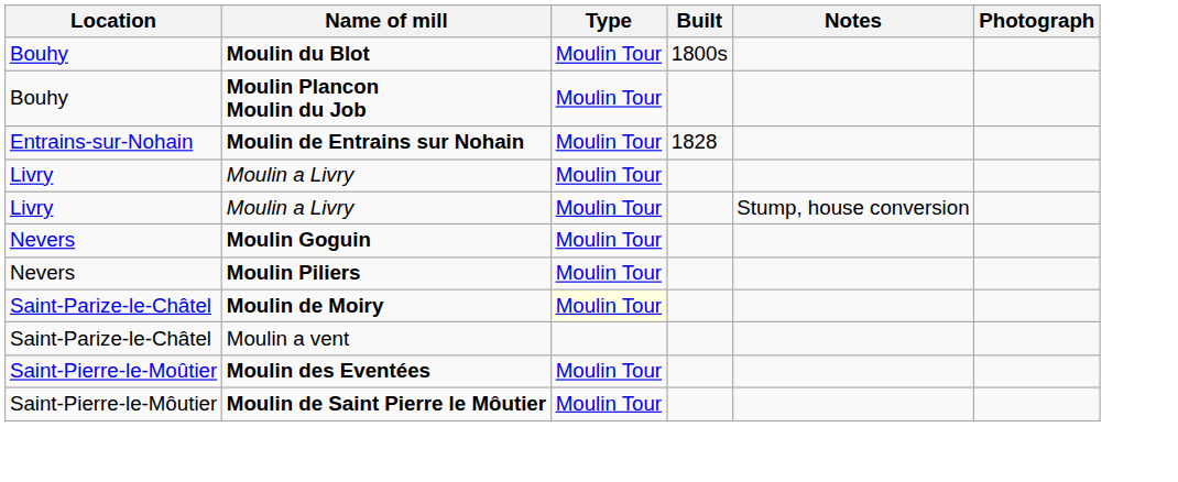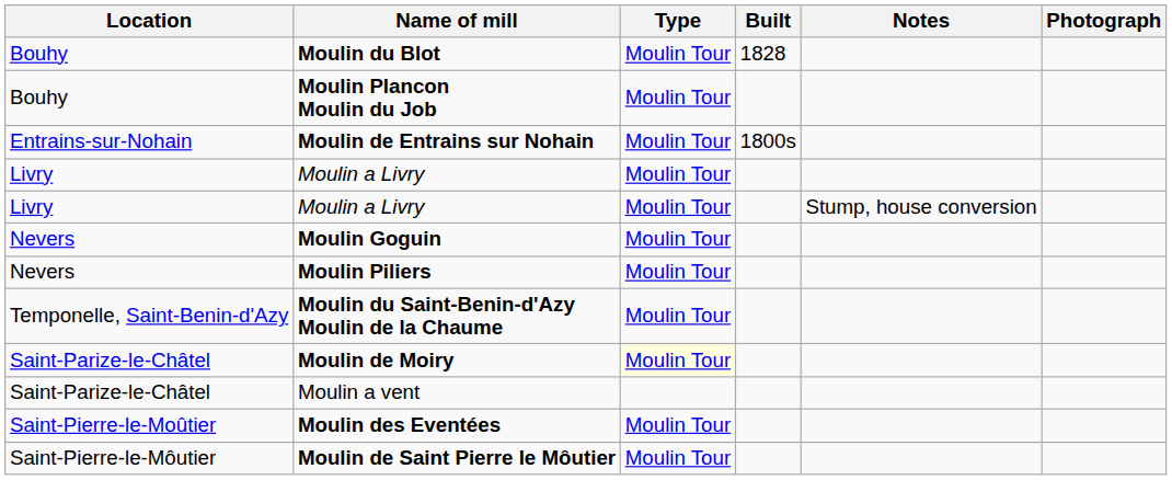 <table class="wikitable">
 <tr>
 <th>Location</th>
 <th>Name of mill</th>
 <th>Type</th>
 <th>Built</th>
 <th>Notes</th>
 <th>Photograph</th>
 </tr>
 <tr>
 <td><a href='#'>Bouhy</a></td>
 <td><strong>Moulin du Blot</strong></td>
 <td><a href='#'>Moulin Tour</a></td>
-<td>1800s</td>
+<td>1828</td>
 <td> </td>
 <td></td>
 </tr>
 <tr>
 <td>Bouhy</td>
 <td><strong>Moulin Plancon<br>Moulin du Job</strong></td>
 <td><a href='#'>Moulin Tour</a></td>
 <td></td>
 <td> </td>
 <td></td>
 </tr>
 <tr>
 <td><a href='#'>Entrains-sur-Nohain</a></td>
 <td><strong>Moulin de Entrains sur Nohain</strong></td>
 <td><a href='#'>Moulin Tour</a></td>
-<td>1828</td>
+<td>1800s</td>
 <td></td>
 <td></td>
 </tr>
 <tr>
 <td><a href='#'>Livry</a></td>
 <td><em>Moulin a Livry</em></td>
 <td><a href='#'>Moulin Tour</a></td>
 <td></td>
 <td> </td>
 <td></td>
 </tr>
 <tr>
 <td><a href='#'>Livry</a></td>
 <td><em>Moulin a Livry</em></td>
 <td><a href='#'>Moulin Tour</a></td>
 <td></td>
 <td>Stump, house conversion<br> </td>
 <td></td>
 </tr>
 <tr>
 <td><a href='#'>Nevers</a></td>
 <td><strong>Moulin Goguin</strong></td>
 <td><a href='#'>Moulin Tour</a></td>
 <td></td>
 <td> <br> </td>
 <td></td>
 </tr>
 <tr>
 <td>Nevers</td>
 <td><strong>Moulin Piliers</strong></td>
+<td><a href='#'>Moulin Tour</a></td>
+<td></td>
+<td> <br> </td>
+<td></td>
+</tr>
+<tr>
+<td>Temponelle, <a href='#'>Saint-Benin-d'Azy</a></td>
+<td><strong>Moulin du Saint-Benin-d'Azy<br>Moulin de la Chaume</strong></td>
 <td><a href='#'>Moulin Tour</a></td>
 <td></td>
 <td> <br> </td>
 <td></td>
 </tr>
 <tr>
 <td><a href='#'>Saint-Parize-le-Châtel</a></td>
 <td><strong>Moulin de Moiry</strong></td>
 <td style="background: lightyellow;"><a href='#'>Moulin Tour</a></td>
 <td></td>
 <td> </td>
 <td></td>
 </tr>
 <tr>
 <td>Saint-Parize-le-Châtel</td>
 <td>Moulin a vent</td>
 <td></td>
 <td></td>
 <td> </td>
 <td></td>
 </tr>
 <tr>
 <td><a href='#'>Saint-Pierre-le-Moûtier</a></td>
 <td><strong>Moulin des Eventées</strong></td>
 <td><a href='#'>Moulin Tour</a></td>
 <td></td>
 <td> <br> </td>
 <td></td>
 </tr>
 <tr>
 <td>Saint-Pierre-le-Môutier</td>
 <td><strong>Moulin de Saint Pierre le Môutier</strong></td>
 <td><a href='#'>Moulin Tour</a></td>
 <td></td>
 <td> </td>
 <td></td>
 </tr>
 </table>
